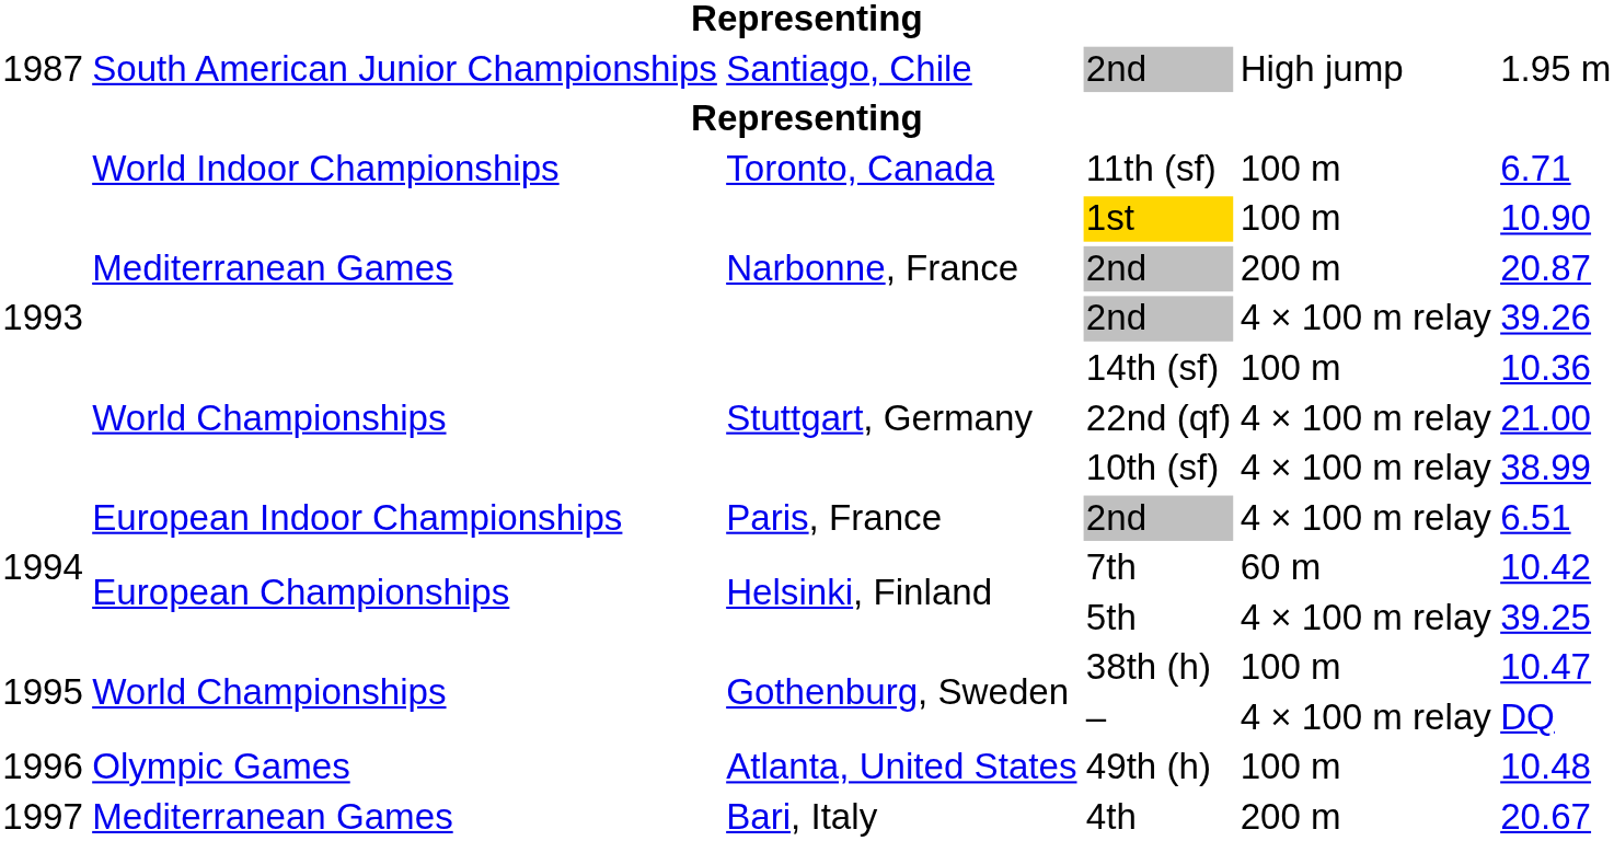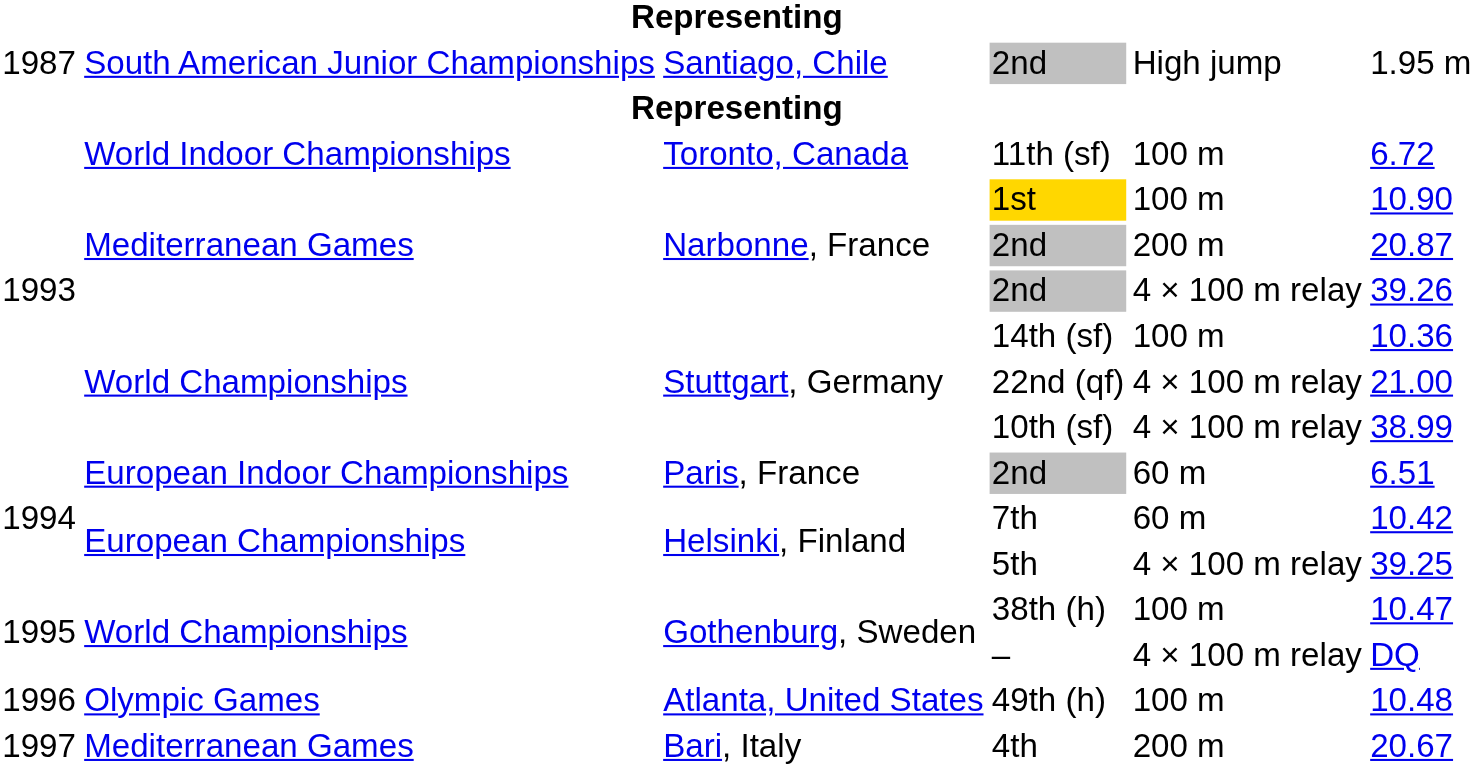 <table>
 <tr>
 <th colspan="6">Representing </th>
 </tr>
 <tr>
 <td>1987</td>
 <td><a href='#'>South American Junior Championships</a></td>
 <td><a href='#'>Santiago, Chile</a></td>
 <td bgcolor=silver>2nd</td>
 <td>High jump</td>
 <td>1.95 m</td>
 </tr>
 <tr>
 <th colspan="6">Representing </th>
 </tr>
 <tr>
 <td rowspan=7>1993</td>
 <td><a href='#'>World Indoor Championships</a></td>
 <td><a href='#'>Toronto, Canada</a></td>
 <td>11th (sf)</td>
 <td>100 m</td>
-<td><a href='#'>6.71</a></td>
+<td><a href='#'>6.72</a></td>
 </tr>
 <tr>
 <td rowspan=3><a href='#'>Mediterranean Games</a></td>
 <td rowspan=3><a href='#'>Narbonne</a>, France</td>
 <td bgcolor=gold>1st</td>
 <td>100 m</td>
 <td><a href='#'>10.90</a></td>
 </tr>
 <tr>
 <td bgcolor=silver>2nd</td>
 <td>200 m</td>
 <td><a href='#'>20.87</a></td>
 </tr>
 <tr>
 <td bgcolor=silver>2nd</td>
 <td>4 × 100 m relay</td>
 <td><a href='#'>39.26</a></td>
 </tr>
 <tr>
 <td rowspan=3><a href='#'>World Championships</a></td>
 <td rowspan=3><a href='#'>Stuttgart</a>, Germany</td>
 <td>14th (sf)</td>
 <td>100 m</td>
 <td><a href='#'>10.36</a></td>
 </tr>
 <tr>
 <td>22nd (qf)</td>
 <td>4 × 100 m relay</td>
 <td><a href='#'>21.00</a></td>
 </tr>
 <tr>
 <td>10th (sf)</td>
 <td>4 × 100 m relay</td>
 <td><a href='#'>38.99</a></td>
 </tr>
 <tr>
 <td rowspan=3>1994</td>
 <td><a href='#'>European Indoor Championships</a></td>
 <td><a href='#'>Paris</a>, France</td>
 <td bgcolor=silver>2nd</td>
-<td>4 × 100 m relay</td>
+<td>60 m</td>
 <td><a href='#'>6.51</a></td>
 </tr>
 <tr>
 <td rowspan=2><a href='#'>European Championships</a></td>
 <td rowspan=2><a href='#'>Helsinki</a>, Finland</td>
 <td>7th</td>
 <td>60 m</td>
 <td><a href='#'>10.42</a></td>
 </tr>
 <tr>
 <td>5th</td>
 <td>4 × 100 m relay</td>
 <td><a href='#'>39.25</a></td>
 </tr>
 <tr>
 <td rowspan=2>1995</td>
 <td rowspan=2><a href='#'>World Championships</a></td>
 <td rowspan=2><a href='#'>Gothenburg</a>, Sweden</td>
 <td>38th (h)</td>
 <td>100 m</td>
 <td><a href='#'>10.47</a></td>
 </tr>
 <tr>
 <td>–</td>
 <td>4 × 100 m relay</td>
 <td><a href='#'>DQ</a></td>
 </tr>
 <tr>
 <td>1996</td>
 <td><a href='#'>Olympic Games</a></td>
 <td><a href='#'>Atlanta, United States</a></td>
 <td>49th (h)</td>
 <td>100 m</td>
 <td><a href='#'>10.48</a></td>
 </tr>
 <tr>
 <td>1997</td>
 <td><a href='#'>Mediterranean Games</a></td>
 <td><a href='#'>Bari</a>, Italy</td>
 <td>4th</td>
 <td>200 m</td>
 <td><a href='#'>20.67</a></td>
 </tr>
 </table>
